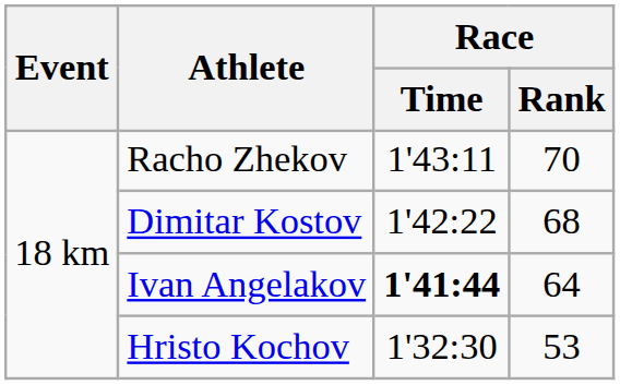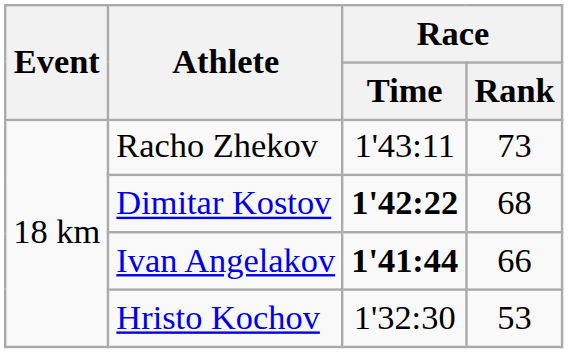 <table class="wikitable" border="1" style="font-size:90%">
 <tr>
 <th rowspan=2>Event</th>
 <th rowspan=2>Athlete</th>
 <th colspan=2>Race</th>
 </tr>
 <tr>
 <th>Time</th>
 <th>Rank</th>
 </tr>
 <tr>
 <td rowspan=4>18 km</td>
 <td>Racho Zhekov</td>
 <td align=center>1'43:11</td>
-<td align=center>70</td>
+<td align=center>73</td>
 </tr>
 <tr>
 <td><a href='#'>Dimitar Kostov</a></td>
-<td align=center>1'42:22</td>
+<td align=center><strong>1'42:22</strong></td>
 <td align=center>68</td>
 </tr>
 <tr>
 <td><a href='#'>Ivan Angelakov</a></td>
 <td align=center><strong>1'41:44</strong></td>
-<td align=center>64</td>
+<td align=center>66</td>
 </tr>
 <tr>
 <td><a href='#'>Hristo Kochov</a></td>
 <td align=center>1'32:30</td>
 <td align=center>53</td>
 </tr>
 </table>
